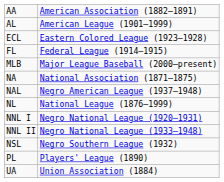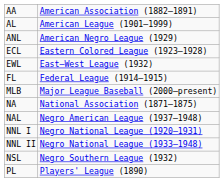 <table class="wikitable">
 <tr>
 <td>AA</td>
 <td><a href='#'>American Association</a> (1882–1891)</td>
 </tr>
 <tr>
 <td>AL</td>
 <td><a href='#'>American League</a> (1901–1999)</td>
 </tr>
 <tr>
+<td>ANL</td>
+<td><a href='#'>American Negro League</a> (1929)</td>
+</tr>
+<tr>
 <td>ECL</td>
 <td><a href='#'>Eastern Colored League</a> (1923–1928)</td>
+</tr>
+<tr>
+<td>EWL</td>
+<td><a href='#'>East–West League</a> (1932)</td>
 </tr>
 <tr>
 <td>FL</td>
 <td><a href='#'>Federal League</a> (1914–1915)</td>
 </tr>
 <tr>
 <td>MLB</td>
 <td><a href='#'>Major League Baseball</a> (2000–present)</td>
 </tr>
 <tr>
 <td>NA</td>
 <td><a href='#'>National Association</a> (1871–1875)</td>
 </tr>
 <tr>
 <td>NAL</td>
 <td><a href='#'>Negro American League</a> (1937–1948)</td>
 </tr>
 <tr>
-<td>NL</td>
-<td><a href='#'>National League</a> (1876–1999)</td>
-</tr>
-<tr>
 <td>NNL I</td>
 <td><a href='#'>Negro National League (1920–1931)</a></td>
 </tr>
 <tr>
 <td>NNL II</td>
 <td><a href='#'>Negro National League (1933–1948)</a></td>
 </tr>
 <tr>
 <td>NSL</td>
 <td><a href='#'> Negro Southern League</a> (1932)</td>
 </tr>
 <tr>
 <td>PL</td>
 <td><a href='#'>Players' League</a> (1890)</td>
 </tr>
-<tr>
-<td>UA</td>
-<td><a href='#'>Union Association</a> (1884)</td>
-</tr>
 </table>
